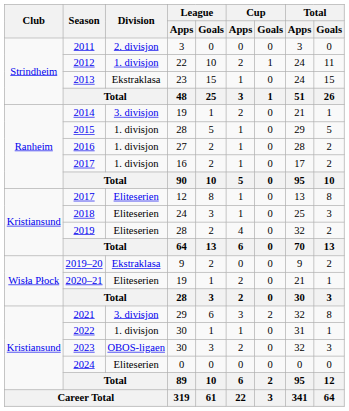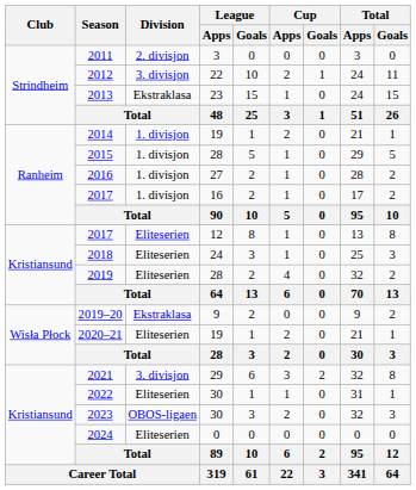 <table class="wikitable" style="text-align: center;">
 <tr>
 <th rowspan="2">Club</th>
 <th rowspan="2">Season</th>
 <th rowspan="2">Division</th>
 <th colspan="2">League</th>
 <th colspan="2">Cup</th>
 <th colspan="2">Total</th>
 </tr>
 <tr>
 <th>Apps</th>
 <th>Goals</th>
 <th>Apps</th>
 <th>Goals</th>
 <th>Apps</th>
 <th>Goals</th>
 </tr>
 <tr>
 <td rowspan="4" valign="center"><a href='#'>Strindheim</a></td>
 <td><a href='#'>2011</a></td>
 <td><a href='#'>2. divisjon</a></td>
 <td>3</td>
 <td>0</td>
 <td>0</td>
 <td>0</td>
 <td>3</td>
 <td>0</td>
 </tr>
 <tr>
 <td><a href='#'>2012</a></td>
-<td><a href='#'>1. divisjon</a></td>
+<td><a href='#'>3. divisjon</a></td>
 <td>22</td>
 <td>10</td>
 <td>2</td>
 <td>1</td>
 <td>24</td>
 <td>11</td>
 </tr>
 <tr>
 <td><a href='#'>2013</a></td>
 <td>Ekstraklasa</td>
 <td>23</td>
 <td>15</td>
 <td>1</td>
 <td>0</td>
 <td>24</td>
 <td>15</td>
 </tr>
 <tr>
 <th colspan="2">Total</th>
 <th>48</th>
 <th>25</th>
 <th>3</th>
 <th>1</th>
 <th>51</th>
 <th>26</th>
 </tr>
 <tr>
 <td rowspan="5" valign="center"><a href='#'>Ranheim</a></td>
 <td><a href='#'>2014</a></td>
-<td><a href='#'>3. divisjon</a></td>
+<td><a href='#'>1. divisjon</a></td>
 <td>19</td>
 <td>1</td>
 <td>2</td>
 <td>0</td>
 <td>21</td>
 <td>1</td>
 </tr>
 <tr>
 <td><a href='#'>2015</a></td>
 <td>1. divisjon</td>
 <td>28</td>
 <td>5</td>
 <td>1</td>
 <td>0</td>
 <td>29</td>
 <td>5</td>
 </tr>
 <tr>
 <td><a href='#'>2016</a></td>
 <td>1. divisjon</td>
 <td>27</td>
 <td>2</td>
 <td>1</td>
 <td>0</td>
 <td>28</td>
 <td>2</td>
 </tr>
 <tr>
 <td><a href='#'>2017</a></td>
 <td>1. divisjon</td>
 <td>16</td>
 <td>2</td>
 <td>1</td>
 <td>0</td>
 <td>17</td>
 <td>2</td>
 </tr>
 <tr>
 <th colspan="2">Total</th>
 <th>90</th>
 <th>10</th>
 <th>5</th>
 <th>0</th>
 <th>95</th>
 <th>10</th>
 </tr>
 <tr>
 <td rowspan="4" valign="center"><a href='#'>Kristiansund</a></td>
 <td><a href='#'>2017</a></td>
 <td><a href='#'>Eliteserien</a></td>
 <td>12</td>
 <td>8</td>
 <td>1</td>
 <td>0</td>
 <td>13</td>
 <td>8</td>
 </tr>
 <tr>
 <td><a href='#'>2018</a></td>
 <td>Eliteserien</td>
 <td>24</td>
 <td>3</td>
 <td>1</td>
 <td>0</td>
 <td>25</td>
 <td>3</td>
 </tr>
 <tr>
 <td><a href='#'>2019</a></td>
 <td>Eliteserien</td>
 <td>28</td>
 <td>2</td>
 <td>4</td>
 <td>0</td>
 <td>32</td>
 <td>2</td>
 </tr>
 <tr>
 <th colspan="2">Total</th>
 <th>64</th>
 <th>13</th>
 <th>6</th>
 <th>0</th>
 <th>70</th>
 <th>13</th>
 </tr>
 <tr>
 <td rowspan="3" valign="center"><a href='#'>Wisła Płock</a></td>
 <td><a href='#'>2019–20</a></td>
 <td><a href='#'>Ekstraklasa</a></td>
 <td>9</td>
 <td>2</td>
 <td>0</td>
 <td>0</td>
 <td>9</td>
 <td>2</td>
 </tr>
 <tr>
 <td><a href='#'>2020–21</a></td>
 <td>Eliteserien</td>
 <td>19</td>
 <td>1</td>
 <td>2</td>
 <td>0</td>
 <td>21</td>
 <td>1</td>
 </tr>
 <tr>
 <th colspan="2">Total</th>
 <th>28</th>
 <th>3</th>
 <th>2</th>
 <th>0</th>
 <th>30</th>
 <th>3</th>
 </tr>
 <tr>
 <td rowspan="5" valign="center"><a href='#'>Kristiansund</a></td>
 <td><a href='#'>2021</a></td>
 <td><a href='#'>3. divisjon</a></td>
 <td>29</td>
 <td>6</td>
 <td>3</td>
 <td>2</td>
 <td>32</td>
 <td>8</td>
 </tr>
 <tr>
 <td><a href='#'>2022</a></td>
-<td>1. divisjon</td>
+<td>Eliteserien</td>
 <td>30</td>
 <td>1</td>
 <td>1</td>
 <td>0</td>
 <td>31</td>
 <td>1</td>
 </tr>
 <tr>
 <td><a href='#'>2023</a></td>
 <td><a href='#'>OBOS-ligaen</a></td>
 <td>30</td>
 <td>3</td>
 <td>2</td>
 <td>0</td>
 <td>32</td>
 <td>3</td>
 </tr>
 <tr>
 <td><a href='#'>2024</a></td>
 <td>Eliteserien</td>
 <td>0</td>
 <td>0</td>
 <td>0</td>
 <td>0</td>
 <td>0</td>
 <td>0</td>
 </tr>
 <tr>
 <th colspan="2">Total</th>
 <th>89</th>
 <th>10</th>
 <th>6</th>
 <th>2</th>
 <th>95</th>
 <th>12</th>
 </tr>
 <tr>
 <th colspan="3">Career Total</th>
 <th>319</th>
 <th>61</th>
 <th>22</th>
 <th>3</th>
 <th>341</th>
 <th>64</th>
 </tr>
 </table>
